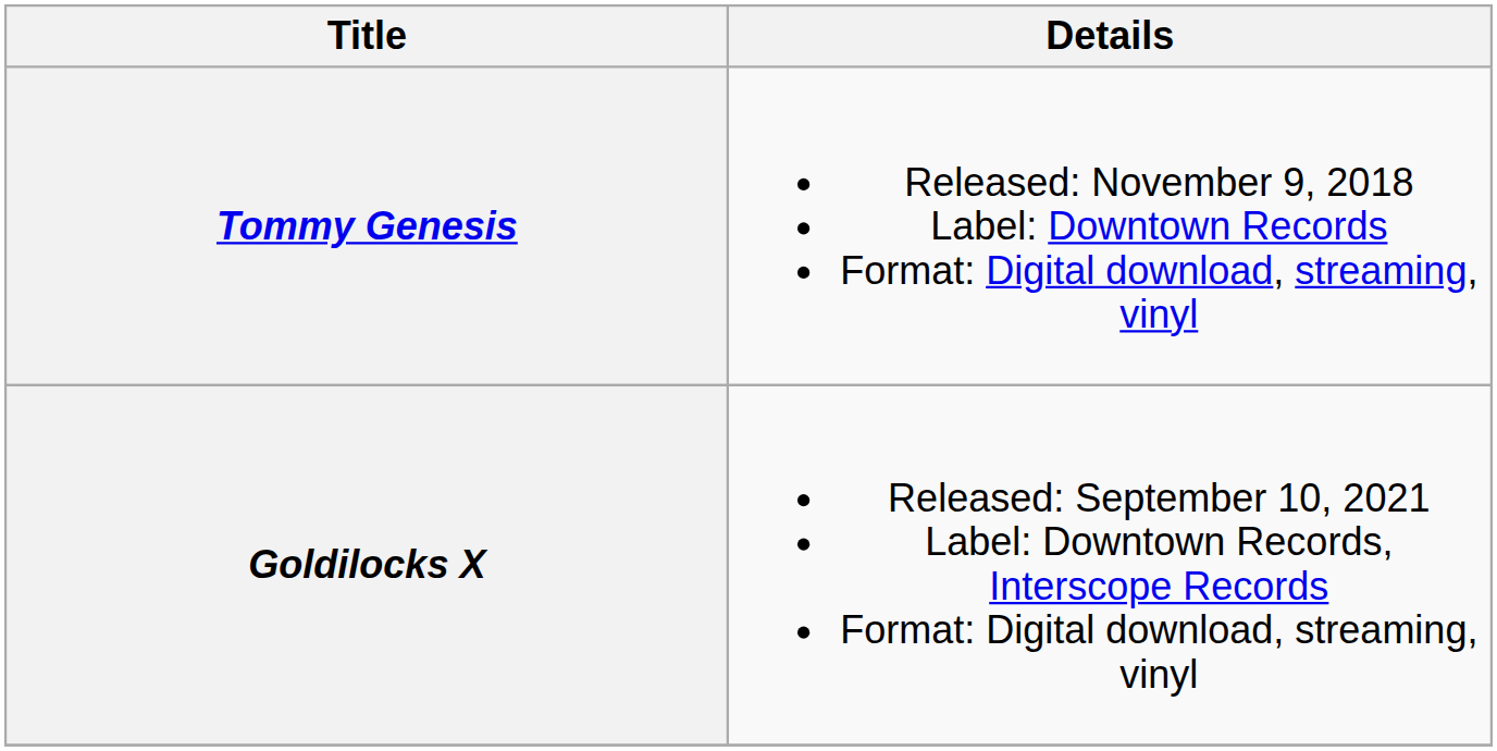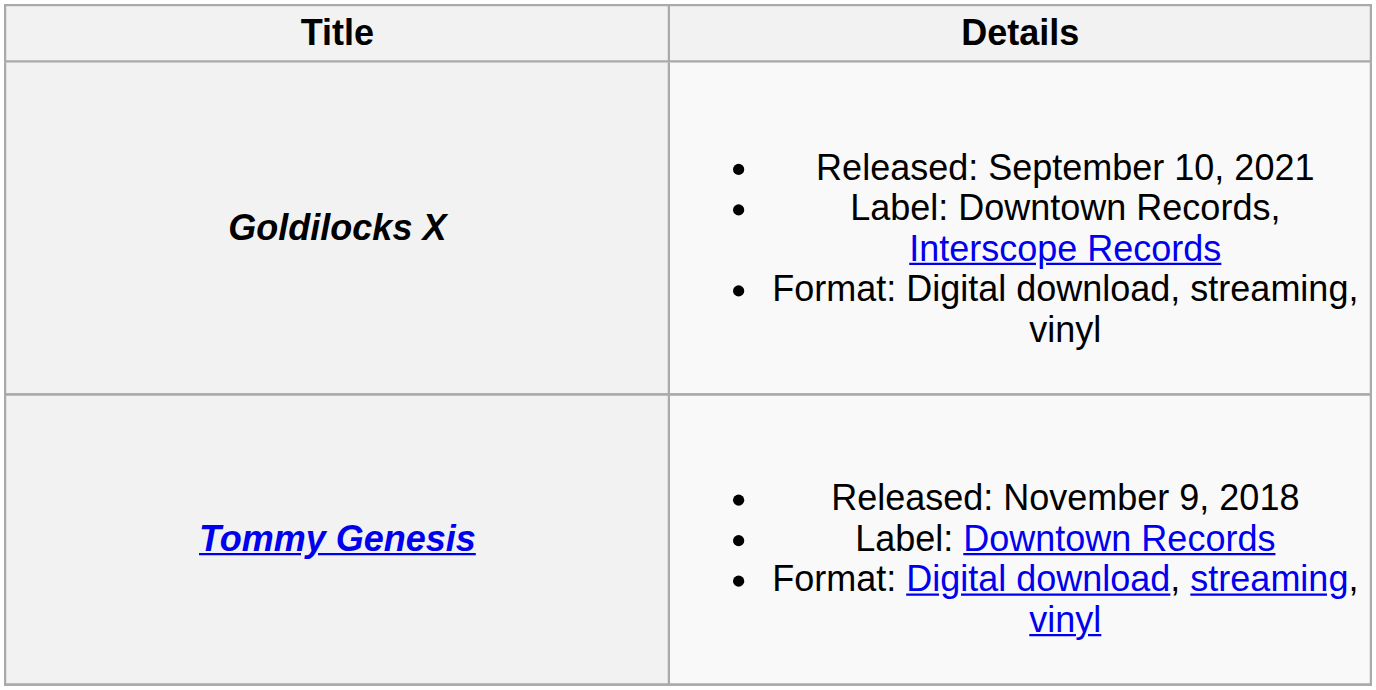 <table class="wikitable plainrowheaders" style="text-align:center;">
 <tr>
 <th style="width:18em;">Title</th>
 <th>Details</th>
+</tr>
+<tr>
+<th scope="row"><em>Goldilocks X</em></th>
+<td><br><ul><li>Released: September 10, 2021</li><li>Label: Downtown Records, <a href='#'>Interscope Records</a></li><li>Format: Digital download, streaming, vinyl</li></ul></td>
+</tr>
+<tr>
 </tr>
 <tr>
 <th scope="row"><em><a href='#'>Tommy Genesis</a></em></th>
 <td><br><ul><li>Released: November 9, 2018</li><li>Label: <a href='#'>Downtown Records</a></li><li>Format: <a href='#'>Digital download</a>, <a href='#'>streaming</a>, <a href='#'>vinyl</a></li></ul></td>
 </tr>
 <tr>
 </tr>
-<tr>
-<th scope="row"><em>Goldilocks X</em></th>
-<td><br><ul><li>Released: September 10, 2021</li><li>Label: Downtown Records, <a href='#'>Interscope Records</a></li><li>Format: Digital download, streaming, vinyl</li></ul></td>
-</tr>
-<tr>
-</tr>
 </table>
